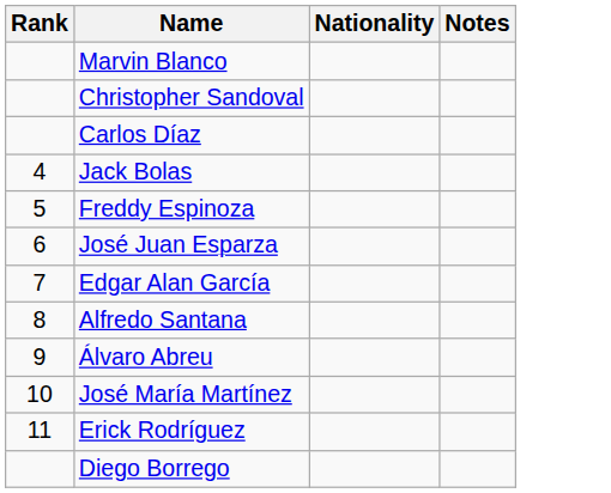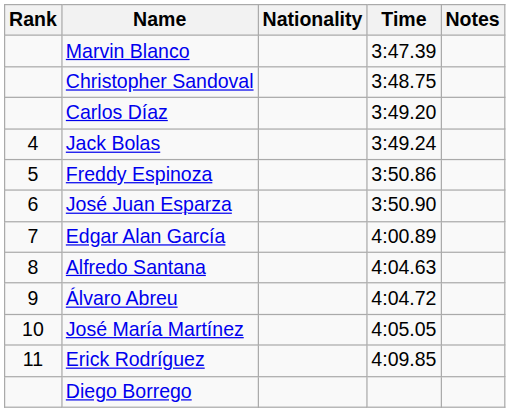 <table class="wikitable sortable" style="text-align:center">
 <tr>
 <th>Rank</th>
 <th>Name</th>
 <th>Nationality</th>
+<th>Time</th>
 <th>Notes</th>
 </tr>
 <tr>
 <td></td>
 <td align=left><a href='#'>Marvin Blanco</a></td>
 <td></td>
+<td>3:47.39</td>
 <td></td>
 </tr>
 <tr>
 <td></td>
 <td align=left><a href='#'>Christopher Sandoval</a></td>
 <td></td>
+<td>3:48.75</td>
 <td></td>
 </tr>
 <tr>
 <td></td>
 <td align=left><a href='#'>Carlos Díaz</a></td>
 <td></td>
+<td>3:49.20</td>
 <td></td>
 </tr>
 <tr>
 <td>4</td>
 <td align=left><a href='#'>Jack Bolas</a></td>
 <td></td>
+<td>3:49.24</td>
 <td></td>
 </tr>
 <tr>
 <td>5</td>
 <td align=left><a href='#'>Freddy Espinoza</a></td>
 <td></td>
+<td>3:50.86</td>
 <td></td>
 </tr>
 <tr>
 <td>6</td>
 <td align=left><a href='#'>José Juan Esparza</a></td>
 <td></td>
+<td>3:50.90</td>
 <td></td>
 </tr>
 <tr>
 <td>7</td>
 <td align=left><a href='#'>Edgar Alan García</a></td>
 <td></td>
+<td>4:00.89</td>
 <td></td>
 </tr>
 <tr>
 <td>8</td>
 <td align=left><a href='#'>Alfredo Santana</a></td>
 <td></td>
+<td>4:04.63</td>
 <td></td>
 </tr>
 <tr>
 <td>9</td>
 <td align=left><a href='#'>Álvaro Abreu</a></td>
 <td></td>
+<td>4:04.72</td>
 <td></td>
 </tr>
 <tr>
 <td>10</td>
 <td align=left><a href='#'>José María Martínez</a></td>
 <td></td>
+<td>4:05.05</td>
 <td></td>
 </tr>
 <tr>
 <td>11</td>
 <td align=left><a href='#'>Erick Rodríguez</a></td>
 <td></td>
+<td>4:09.85</td>
 <td></td>
 </tr>
 <tr>
 <td></td>
 <td align=left><a href='#'>Diego Borrego</a></td>
 <td></td>
 <td></td>
+<td></td>
 </tr>
 </table>
